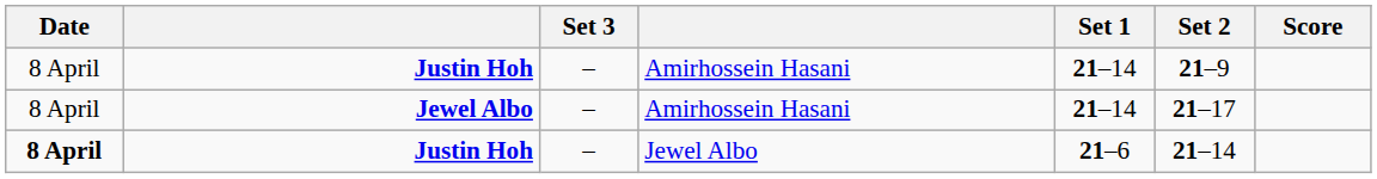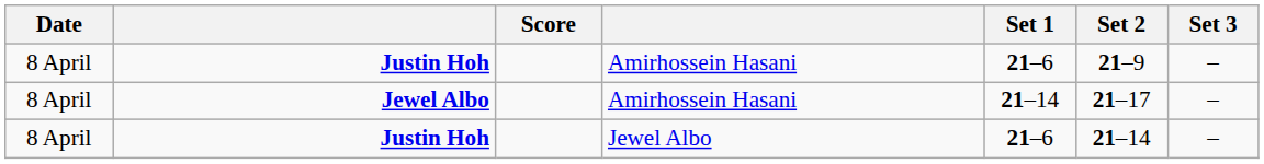 <table class="wikitable" style="text-align: center; font-size:90%">
 <tr>
 <th width="60">Date</th>
 <th align="right" width="230"></th>
-<th width="50">Set 3</th>
+<th width="60">Score</th>
 <th align="left" width="230"></th>
 <th width="50">Set 1</th>
 <th width="50">Set 2</th>
-<th width="60">Score</th>
+<th width="50">Set 3</th>
 </tr>
 <tr>
 <td>8 April<br></td>
 <td align=right><strong><a href='#'>Justin Hoh</a> </strong></td>
+<td align=center></td>
+<td align=left> <a href='#'>Amirhossein Hasani</a></td>
+<td><strong>21</strong>–6</td>
+<td><strong>21</strong>–9</td>
 <td>–</td>
-<td align=left> <a href='#'>Amirhossein Hasani</a></td>
-<td><strong>21</strong>–14</td>
-<td><strong>21</strong>–9</td>
-<td align=center></td>
 </tr>
 <tr>
 <td>8 April<br></td>
 <td align=right><strong><a href='#'>Jewel Albo</a> </strong></td>
-<td>–</td>
+<td align=center></td>
 <td align=left> <a href='#'>Amirhossein Hasani</a></td>
 <td><strong>21</strong>–14</td>
 <td><strong>21</strong>–17</td>
-<td align=center></td>
+<td>–</td>
 </tr>
 <tr>
-<td><strong>8 April<br></strong></td>
+<td>8 April<br></td>
 <td align=right><strong><a href='#'>Justin Hoh</a> </strong></td>
-<td>–</td>
+<td align=center></td>
 <td align=left> <a href='#'>Jewel Albo</a></td>
 <td><strong>21</strong>–6</td>
 <td><strong>21</strong>–14</td>
-<td align=center></td>
+<td>–</td>
 </tr>
 </table>
